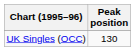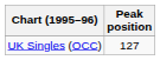 <table class="wikitable">
 <tr>
 <th>Chart (1995–96)</th>
 <th>Peak<br>position</th>
 </tr>
 <tr>
 </tr>
 <tr>
 </tr>
 <tr>
 </tr>
 <tr>
 <td><a href='#'>UK Singles</a> (<a href='#'>OCC</a>)</td>
-<td style="text-align:center">130</td>
+<td style="text-align:center">127</td>
 </tr>
 </table>
